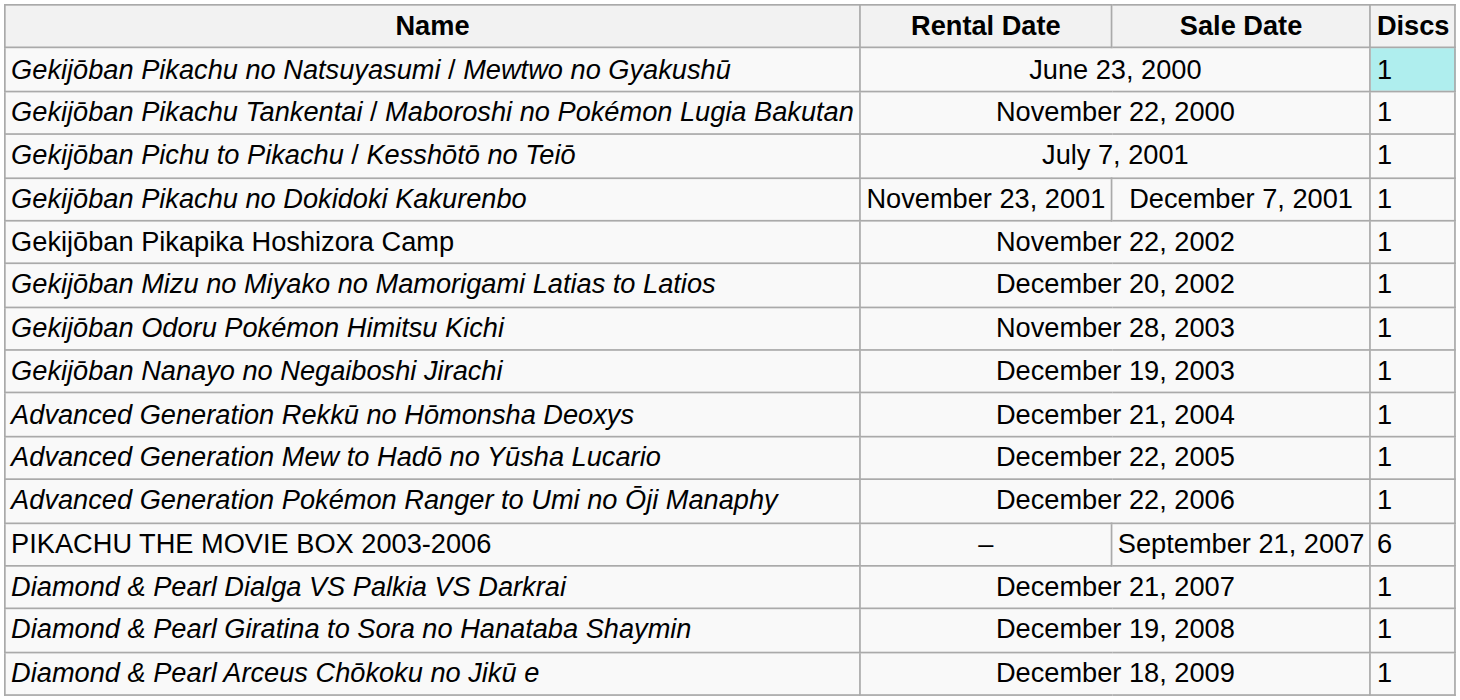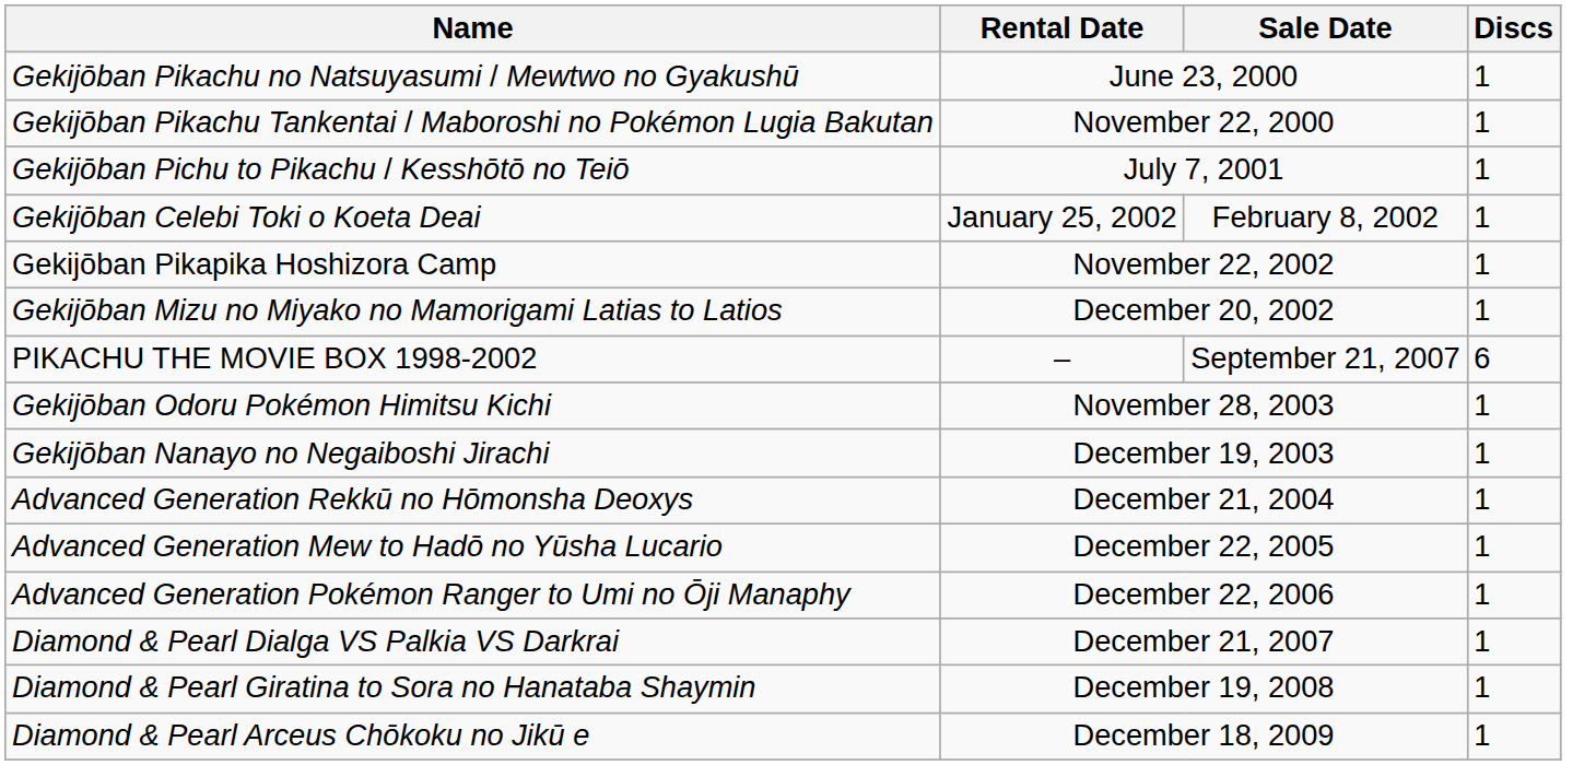 <table class="wikitable">
 <tr>
 <th>Name</th>
 <th>Rental Date</th>
 <th>Sale Date</th>
 <th>Discs</th>
 </tr>
 <tr>
 <td><em>Gekijōban Pikachu no Natsuyasumi</em> / <em>Mewtwo no Gyakushū</em></td>
 <td style="text-align:center;" colspan="2">June 23, 2000</td>
-<td style="background: paleturquoise;">1</td>
+<td>1</td>
 </tr>
 <tr>
 <td><em>Gekijōban Pikachu Tankentai</em> / <em>Maboroshi no Pokémon Lugia Bakutan</em></td>
 <td style="text-align:center;" colspan="2">November 22, 2000</td>
 <td>1</td>
 </tr>
 <tr>
 <td><em>Gekijōban Pichu to Pikachu</em> / <em>Kesshōtō no Teiō</em></td>
 <td style="text-align:center;" colspan="2">July 7, 2001</td>
 <td>1</td>
 </tr>
 <tr>
-<td><em>Gekijōban Pikachu no Dokidoki Kakurenbo</em></td>
-<td align=center>November 23, 2001</td>
-<td align="center">December 7, 2001</td>
+<td><em>Gekijōban Celebi Toki o Koeta Deai</em></td>
+<td align=center>January 25, 2002</td>
+<td align="center">February 8, 2002</td>
 <td>1</td>
 </tr>
 <tr>
 <td>Gekijōban Pikapika Hoshizora Camp</td>
 <td style="text-align:center;" colspan="2">November 22, 2002</td>
 <td>1</td>
 </tr>
 <tr>
 <td><em>Gekijōban Mizu no Miyako no Mamorigami Latias to Latios</em></td>
 <td style="text-align:center;" colspan="2">December 20, 2002</td>
 <td>1</td>
+</tr>
+<tr>
+<td>PIKACHU THE MOVIE BOX 1998-2002</td>
+<td align=center>–</td>
+<td align=center>September 21, 2007</td>
+<td>6</td>
 </tr>
 <tr>
 <td><em>Gekijōban Odoru Pokémon Himitsu Kichi</em></td>
 <td style="text-align:center;" colspan="2">November 28, 2003</td>
 <td>1</td>
 </tr>
 <tr>
 <td><em>Gekijōban Nanayo no Negaiboshi Jirachi</em></td>
 <td style="text-align:center;" colspan="2">December 19, 2003</td>
 <td>1</td>
 </tr>
 <tr>
 <td><em>Advanced Generation Rekkū no Hōmonsha Deoxys</em></td>
 <td style="text-align:center;" colspan="2">December 21, 2004</td>
 <td>1</td>
 </tr>
 <tr>
 <td><em>Advanced Generation Mew to Hadō no Yūsha Lucario</em></td>
 <td style="text-align:center;" colspan="2">December 22, 2005</td>
 <td>1</td>
 </tr>
 <tr>
 <td><em>Advanced Generation Pokémon Ranger to Umi no Ōji Manaphy</em></td>
 <td style="text-align:center;" colspan="2">December 22, 2006</td>
 <td>1</td>
 </tr>
 <tr>
-<td>PIKACHU THE MOVIE BOX 2003-2006</td>
-<td align=center>–</td>
-<td align=center>September 21, 2007</td>
-<td>6</td>
-</tr>
-<tr>
 <td><em>Diamond & Pearl Dialga VS Palkia VS Darkrai</em></td>
 <td style="text-align:center;" colspan="2">December 21, 2007</td>
 <td>1</td>
 </tr>
 <tr>
 <td><em>Diamond & Pearl Giratina to Sora no Hanataba Shaymin</em></td>
 <td style="text-align:center;" colspan="2">December 19, 2008</td>
 <td>1</td>
 </tr>
 <tr>
 <td><em>Diamond & Pearl Arceus Chōkoku no Jikū e</em></td>
 <td style="text-align:center;" colspan="2">December 18, 2009</td>
 <td>1</td>
 </tr>
 </table>
